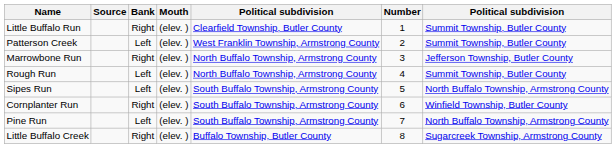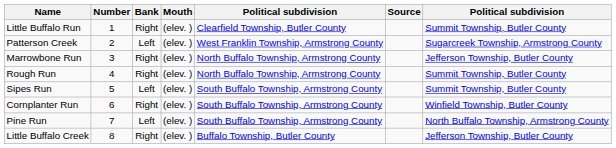 <table class="wikitable sortable">
 <tr>
 <th>Name</th>
-<th>Source</th>
+<th>Number</th>
 <th>Bank</th>
 <th>Mouth</th>
 <th>Political subdivision</th>
-<th>Number</th>
+<th>Source</th>
 <th>Political subdivision</th>
 </tr>
 <tr>
 <td>Little Buffalo Run</td>
-<td></td>
+<td style="text-align: center;">1</td>
 <td style="text-align: center;">Right</td>
 <td> (elev. )</td>
 <td><a href='#'>Clearfield Township, Butler County</a></td>
-<td style="text-align: center;">1</td>
+<td></td>
 <td><a href='#'>Summit Township, Butler County</a></td>
 </tr>
 <tr>
 <td>Patterson Creek</td>
-<td></td>
+<td style="text-align: center;">2</td>
 <td style="text-align: center;">Left</td>
 <td> (elev. )</td>
 <td><a href='#'>West Franklin Township, Armstrong County</a></td>
-<td style="text-align: center;">2</td>
-<td><a href='#'>Summit Township, Butler County</a></td>
+<td></td>
+<td><a href='#'>Sugarcreek Township, Armstrong County</a></td>
 </tr>
 <tr>
 <td>Marrowbone Run</td>
-<td></td>
+<td style="text-align: center;">3</td>
 <td style="text-align: center;">Right</td>
 <td> (elev. )</td>
 <td><a href='#'>North Buffalo Township, Armstrong County</a></td>
-<td style="text-align: center;">3</td>
+<td></td>
 <td><a href='#'>Jefferson Township, Butler County</a></td>
 </tr>
 <tr>
 <td>Rough Run</td>
-<td></td>
-<td style="text-align: center;">Left</td>
+<td style="text-align: center;">4</td>
+<td style="text-align: center;">Right</td>
 <td> (elev. )</td>
 <td><a href='#'>North Buffalo Township, Armstrong County</a></td>
-<td style="text-align: center;">4</td>
+<td></td>
 <td><a href='#'>Summit Township, Butler County</a></td>
 </tr>
 <tr>
 <td>Sipes Run</td>
-<td></td>
+<td style="text-align: center;">5</td>
 <td style="text-align: center;">Left</td>
 <td> (elev. )</td>
 <td><a href='#'>South Buffalo Township, Armstrong County</a></td>
-<td style="text-align: center;">5</td>
-<td><a href='#'>North Buffalo Township, Armstrong County</a></td>
+<td></td>
+<td><a href='#'>Summit Township, Butler County</a></td>
 </tr>
 <tr>
 <td>Cornplanter Run</td>
-<td></td>
+<td style="text-align: center;">6</td>
 <td style="text-align: center;">Right</td>
 <td> (elev. )</td>
 <td><a href='#'>South Buffalo Township, Armstrong County</a></td>
-<td style="text-align: center;">6</td>
+<td></td>
 <td><a href='#'>Winfield Township, Butler County</a></td>
 </tr>
 <tr>
 <td>Pine Run</td>
-<td></td>
+<td style="text-align: center;">7</td>
 <td style="text-align: center;">Left</td>
 <td> (elev. )</td>
 <td><a href='#'>South Buffalo Township, Armstrong County</a></td>
-<td style="text-align: center;">7</td>
+<td></td>
 <td><a href='#'>North Buffalo Township, Armstrong County</a></td>
 </tr>
 <tr>
 <td>Little Buffalo Creek</td>
-<td></td>
+<td style="text-align: center;">8</td>
 <td style="text-align: center;">Right</td>
 <td> (elev. )</td>
 <td><a href='#'>Buffalo Township, Butler County</a></td>
-<td style="text-align: center;">8</td>
-<td><a href='#'>Sugarcreek Township, Armstrong County</a></td>
+<td></td>
+<td><a href='#'>Jefferson Township, Butler County</a></td>
 </tr>
 </table>
